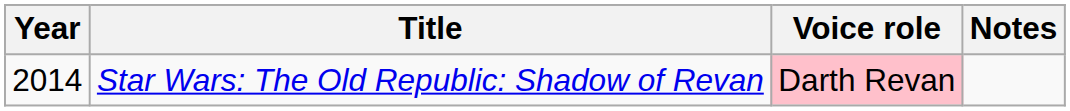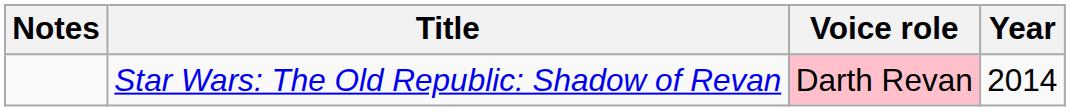 <table class="wikitable sortable">
 <tr>
-<th>Year</th>
+<th>Notes</th>
 <th>Title</th>
 <th>Voice role</th>
-<th>Notes</th>
+<th>Year</th>
 </tr>
 <tr>
-<td>2014</td>
+<td></td>
 <td><em><a href='#'>Star Wars: The Old Republic: Shadow of Revan</a></em></td>
 <td style="background: pink;">Darth Revan</td>
-<td></td>
+<td>2014</td>
 </tr>
 </table>
